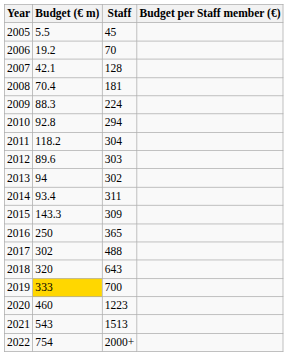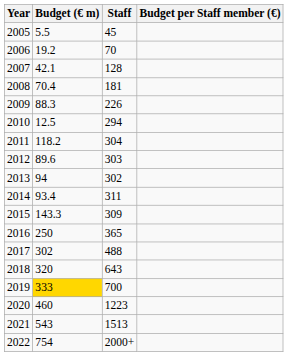 <table class="wikitable">
 <tr>
 <th>Year</th>
 <th>Budget (€ m)</th>
 <th>Staff</th>
 <th>Budget per Staff member (€)</th>
 </tr>
 <tr>
 <td>2005</td>
 <td>5.5</td>
 <td>45</td>
 <td> </td>
 </tr>
 <tr>
 <td>2006</td>
 <td>19.2</td>
 <td>70</td>
 <td> </td>
 </tr>
 <tr>
 <td>2007</td>
 <td>42.1</td>
 <td>128</td>
 <td> </td>
 </tr>
 <tr>
 <td>2008</td>
 <td>70.4</td>
 <td>181</td>
 <td> </td>
 </tr>
 <tr>
 <td>2009</td>
 <td>88.3</td>
-<td>224</td>
+<td>226</td>
 <td> </td>
 </tr>
 <tr>
 <td>2010</td>
-<td>92.8</td>
+<td>12.5</td>
 <td>294</td>
 <td> </td>
 </tr>
 <tr>
 <td>2011</td>
 <td>118.2</td>
 <td>304</td>
 <td> </td>
 </tr>
 <tr>
 <td>2012</td>
 <td>89.6</td>
 <td>303</td>
 <td> </td>
 </tr>
 <tr>
 <td>2013</td>
 <td>94</td>
 <td>302</td>
 <td> </td>
 </tr>
 <tr>
 <td>2014</td>
 <td>93.4</td>
 <td>311</td>
 <td> </td>
 </tr>
 <tr>
 <td>2015</td>
 <td>143.3</td>
 <td>309</td>
 <td> </td>
 </tr>
 <tr>
 <td>2016</td>
 <td>250</td>
 <td>365</td>
 <td> </td>
 </tr>
 <tr>
 <td>2017</td>
 <td>302</td>
 <td>488</td>
 <td> </td>
 </tr>
 <tr>
 <td>2018</td>
 <td>320</td>
 <td>643</td>
 <td> </td>
 </tr>
 <tr>
 <td>2019</td>
 <td style="background: gold;">333</td>
 <td>700</td>
 <td></td>
 </tr>
 <tr>
 <td>2020</td>
 <td>460</td>
 <td>1223</td>
 <td></td>
 </tr>
 <tr>
 <td>2021</td>
 <td>543</td>
 <td>1513</td>
 <td></td>
 </tr>
 <tr>
 <td>2022</td>
 <td>754</td>
 <td>2000+</td>
 <td></td>
 </tr>
 </table>
